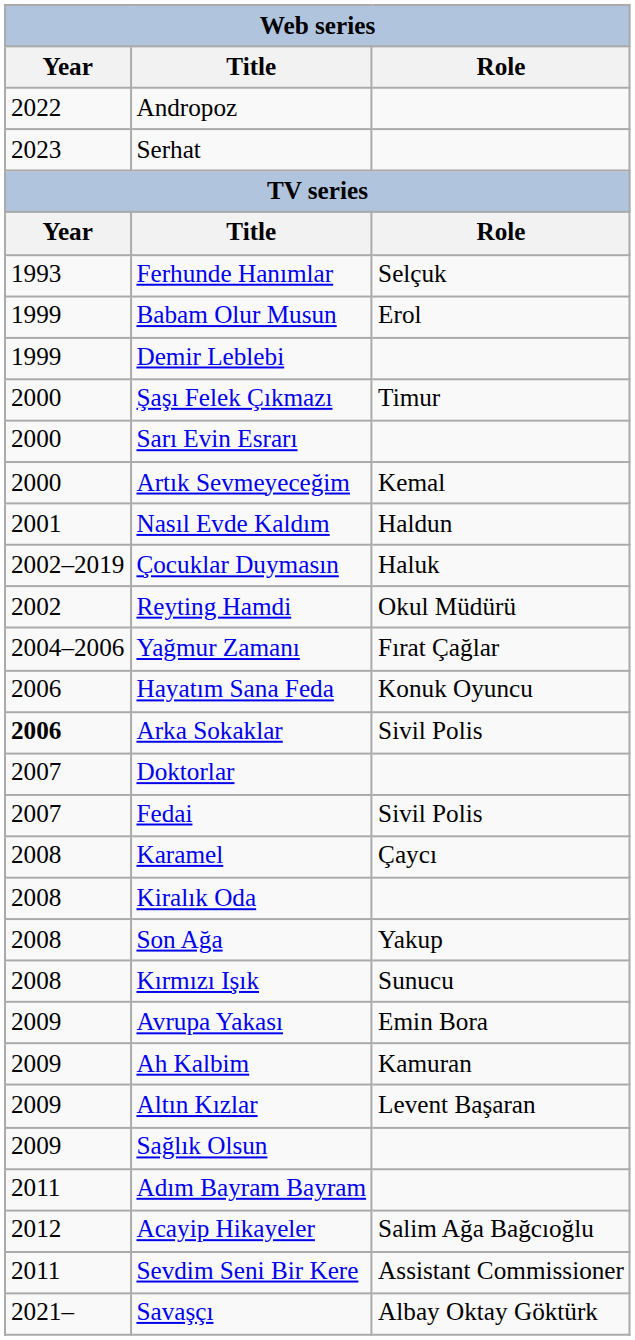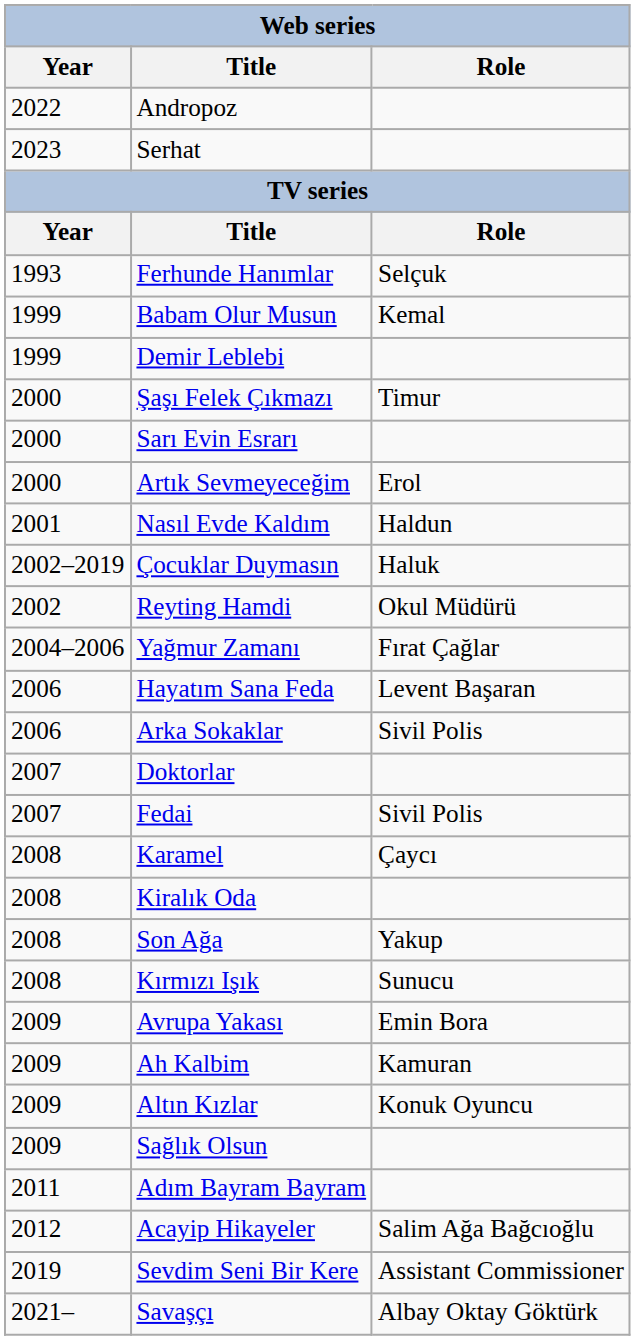 <table class="wikitable" style="font-size: 80%;">
 <tr>
 <th colspan="4" style="background: LightSteelBlue;">Web series</th>
 </tr>
 <tr>
 <th>Year</th>
 <th>Title</th>
 <th>Role</th>
 </tr>
 <tr>
 <td>2022</td>
 <td>Andropoz</td>
 <td></td>
 </tr>
 <tr>
 <td>2023</td>
 <td>Serhat</td>
 <td></td>
 </tr>
 <tr>
 <th colspan="4" style="background: LightSteelBlue;">TV series</th>
 </tr>
 <tr>
 <th>Year</th>
 <th>Title</th>
 <th>Role</th>
 </tr>
 <tr>
 <td>1993</td>
 <td><a href='#'>Ferhunde Hanımlar</a></td>
 <td>Selçuk</td>
 </tr>
 <tr>
 <td>1999</td>
 <td><a href='#'>Babam Olur Musun</a></td>
-<td>Erol</td>
+<td>Kemal</td>
 </tr>
 <tr>
 <td>1999</td>
 <td><a href='#'>Demir Leblebi</a></td>
 <td></td>
 </tr>
 <tr>
 <td>2000</td>
 <td><a href='#'>Şaşı Felek Çıkmazı</a></td>
 <td>Timur</td>
 </tr>
 <tr>
 <td>2000</td>
 <td><a href='#'>Sarı Evin Esrarı</a></td>
 <td></td>
 </tr>
 <tr>
 <td>2000</td>
 <td><a href='#'>Artık Sevmeyeceğim</a></td>
-<td>Kemal</td>
+<td>Erol</td>
 </tr>
 <tr>
 <td>2001</td>
 <td><a href='#'>Nasıl Evde Kaldım</a></td>
 <td>Haldun</td>
 </tr>
 <tr>
 <td>2002–2019</td>
 <td><a href='#'>Çocuklar Duymasın</a></td>
 <td>Haluk</td>
 </tr>
 <tr>
 <td>2002</td>
 <td><a href='#'>Reyting Hamdi</a></td>
 <td>Okul Müdürü</td>
 </tr>
 <tr>
 <td>2004–2006</td>
 <td><a href='#'>Yağmur Zamanı</a></td>
 <td>Fırat Çağlar</td>
 </tr>
 <tr>
 <td>2006</td>
 <td><a href='#'>Hayatım Sana Feda</a></td>
-<td>Konuk Oyuncu</td>
+<td>Levent Başaran</td>
 </tr>
 <tr>
-<td><strong>2006</strong></td>
+<td>2006</td>
 <td><a href='#'>Arka Sokaklar</a></td>
 <td>Sivil Polis</td>
 </tr>
 <tr>
 <td>2007</td>
 <td><a href='#'>Doktorlar</a></td>
 <td></td>
 </tr>
 <tr>
 <td>2007</td>
 <td><a href='#'>Fedai</a></td>
 <td>Sivil Polis</td>
 </tr>
 <tr>
 <td>2008</td>
 <td><a href='#'>Karamel</a></td>
 <td>Çaycı</td>
 </tr>
 <tr>
 <td>2008</td>
 <td><a href='#'>Kiralık Oda</a></td>
 <td></td>
 </tr>
 <tr>
 <td>2008</td>
 <td><a href='#'>Son Ağa</a></td>
 <td>Yakup</td>
 </tr>
 <tr>
 <td>2008</td>
 <td><a href='#'>Kırmızı Işık</a></td>
 <td>Sunucu</td>
 </tr>
 <tr>
 <td>2009</td>
 <td><a href='#'>Avrupa Yakası</a></td>
 <td>Emin Bora</td>
 </tr>
 <tr>
 <td>2009</td>
 <td><a href='#'>Ah Kalbim</a></td>
 <td>Kamuran</td>
 </tr>
 <tr>
 <td>2009</td>
 <td><a href='#'>Altın Kızlar</a></td>
-<td>Levent Başaran</td>
+<td>Konuk Oyuncu</td>
 </tr>
 <tr>
 <td>2009</td>
 <td><a href='#'>Sağlık Olsun</a></td>
 <td></td>
 </tr>
 <tr>
 <td>2011</td>
 <td><a href='#'>Adım Bayram Bayram</a></td>
 <td></td>
 </tr>
 <tr>
 <td>2012</td>
 <td><a href='#'>Acayip Hikayeler</a></td>
 <td>Salim Ağa Bağcıoğlu</td>
 </tr>
 <tr>
-<td>2011</td>
+<td>2019</td>
 <td><a href='#'>Sevdim Seni Bir Kere</a></td>
 <td>Assistant Commissioner</td>
 </tr>
 <tr>
 <td>2021–</td>
 <td><a href='#'>Savaşçı</a></td>
 <td>Albay Oktay Göktürk</td>
 </tr>
 </table>
